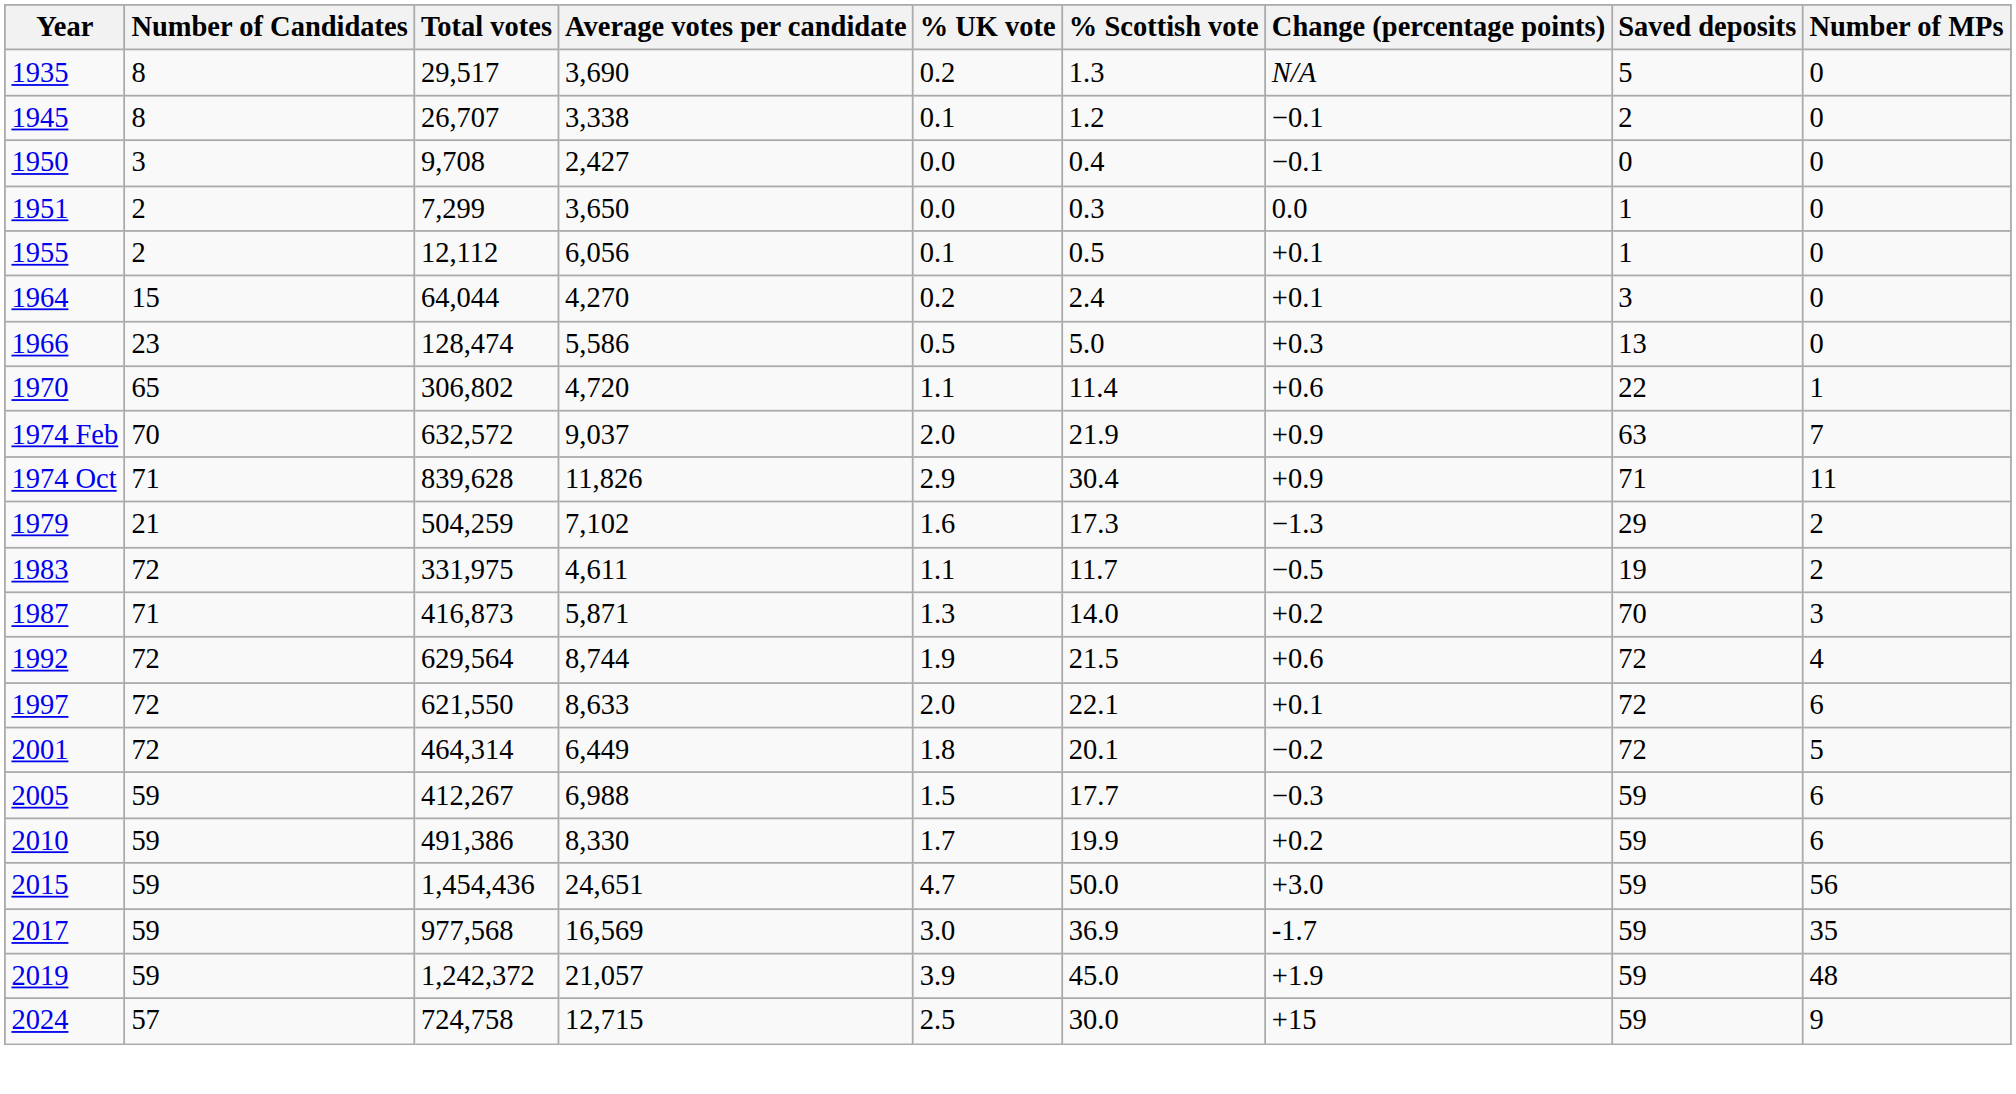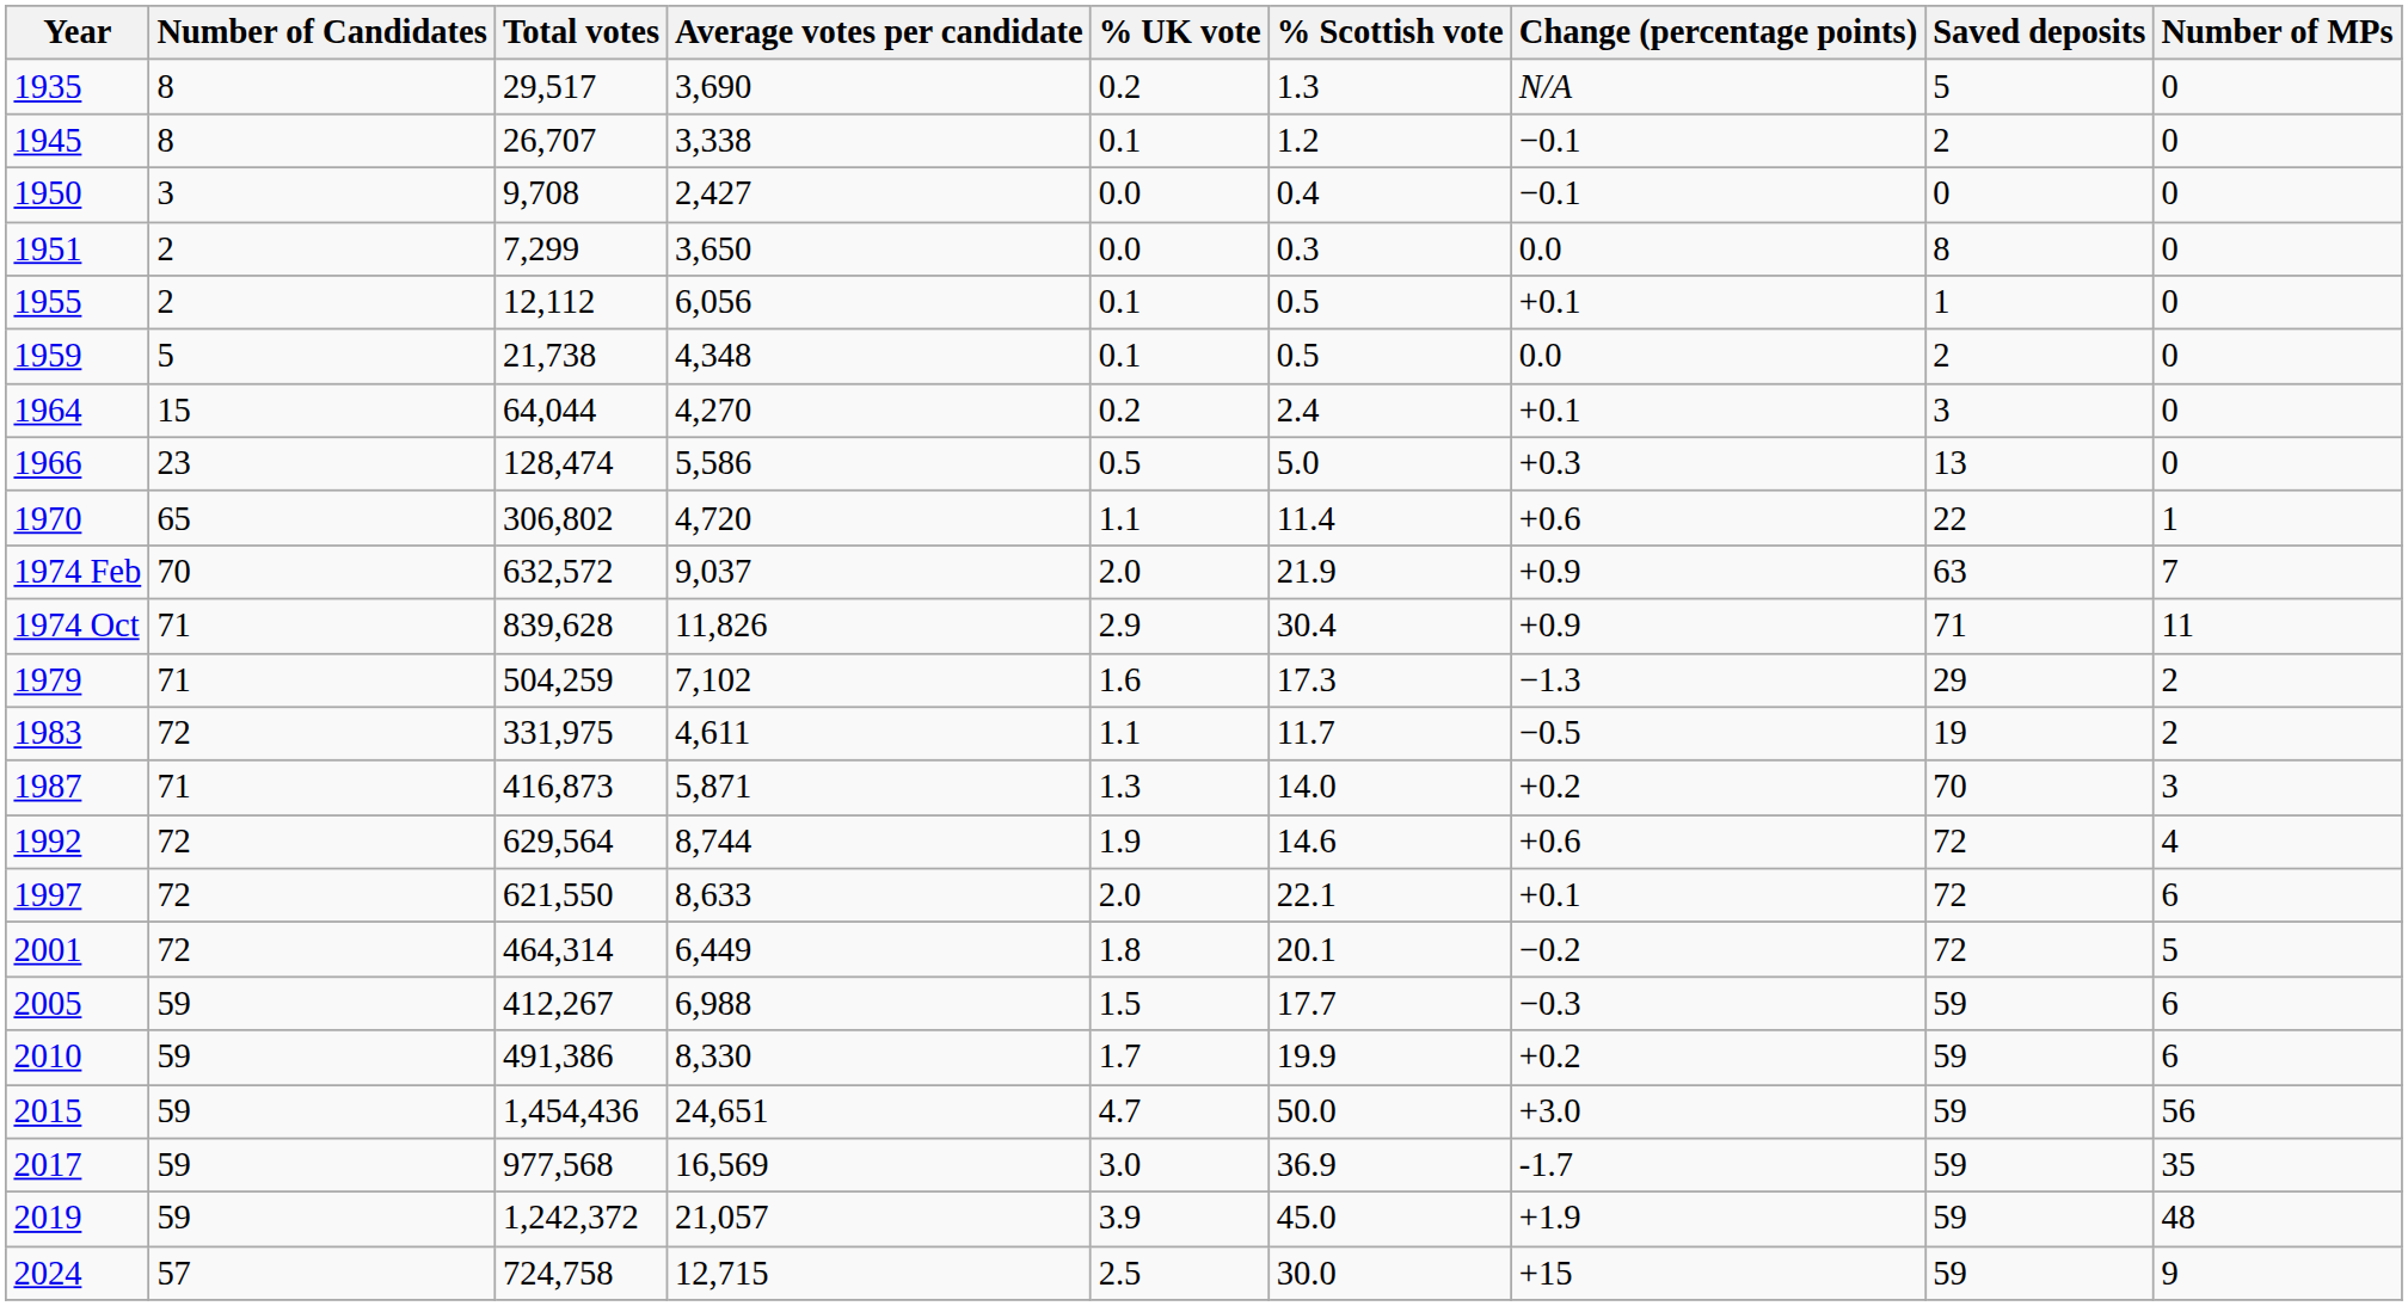 <table class="wikitable sortable">
 <tr>
 <th>Year</th>
 <th>Number of Candidates</th>
 <th>Total votes</th>
 <th>Average votes per candidate</th>
 <th>% UK vote</th>
 <th>% Scottish vote</th>
 <th>Change (percentage points)</th>
 <th>Saved deposits</th>
 <th>Number of MPs</th>
 </tr>
 <tr>
 <td><a href='#'>1935</a></td>
 <td>8</td>
 <td>29,517</td>
 <td>3,690</td>
 <td>0.2</td>
 <td>1.3</td>
 <td><em>N/A</em></td>
 <td>5</td>
 <td>0</td>
 </tr>
 <tr>
 <td><a href='#'>1945</a></td>
 <td>8</td>
 <td>26,707</td>
 <td>3,338</td>
 <td>0.1</td>
 <td>1.2</td>
 <td>−0.1</td>
 <td>2</td>
 <td>0</td>
 </tr>
 <tr>
 <td><a href='#'>1950</a></td>
 <td>3</td>
 <td>9,708</td>
 <td>2,427</td>
 <td>0.0</td>
 <td>0.4</td>
 <td>−0.1</td>
 <td>0</td>
 <td>0</td>
 </tr>
 <tr>
 <td><a href='#'>1951</a></td>
 <td>2</td>
 <td>7,299</td>
 <td>3,650</td>
 <td>0.0</td>
 <td>0.3</td>
 <td>0.0</td>
-<td>1</td>
+<td>8</td>
 <td>0</td>
 </tr>
 <tr>
 <td><a href='#'>1955</a></td>
 <td>2</td>
 <td>12,112</td>
 <td>6,056</td>
 <td>0.1</td>
 <td>0.5</td>
 <td>+0.1</td>
 <td>1</td>
+<td>0</td>
+</tr>
+<tr>
+<td><a href='#'>1959</a></td>
+<td>5</td>
+<td>21,738</td>
+<td>4,348</td>
+<td>0.1</td>
+<td>0.5</td>
+<td>0.0</td>
+<td>2</td>
 <td>0</td>
 </tr>
 <tr>
 <td><a href='#'>1964</a></td>
 <td>15</td>
 <td>64,044</td>
 <td>4,270</td>
 <td>0.2</td>
 <td>2.4</td>
 <td>+0.1</td>
 <td>3</td>
 <td>0</td>
 </tr>
 <tr>
 <td><a href='#'>1966</a></td>
 <td>23</td>
 <td>128,474</td>
 <td>5,586</td>
 <td>0.5</td>
 <td>5.0</td>
 <td>+0.3</td>
 <td>13</td>
 <td>0</td>
 </tr>
 <tr>
 <td><a href='#'>1970</a></td>
 <td>65</td>
 <td>306,802</td>
 <td>4,720</td>
 <td>1.1</td>
 <td>11.4</td>
 <td>+0.6</td>
 <td>22</td>
 <td>1</td>
 </tr>
 <tr>
 <td><a href='#'>1974 Feb</a></td>
 <td>70</td>
 <td>632,572</td>
 <td>9,037</td>
 <td>2.0</td>
 <td>21.9</td>
 <td>+0.9</td>
 <td>63</td>
 <td>7</td>
 </tr>
 <tr>
 <td><a href='#'>1974 Oct</a></td>
 <td>71</td>
 <td>839,628</td>
 <td>11,826</td>
 <td>2.9</td>
 <td>30.4</td>
 <td>+0.9</td>
 <td>71</td>
 <td>11</td>
 </tr>
 <tr>
 <td><a href='#'>1979</a></td>
-<td>21</td>
+<td>71</td>
 <td>504,259</td>
 <td>7,102</td>
 <td>1.6</td>
 <td>17.3</td>
 <td>−1.3</td>
 <td>29</td>
 <td>2</td>
 </tr>
 <tr>
 <td><a href='#'>1983</a></td>
 <td>72</td>
 <td>331,975</td>
 <td>4,611</td>
 <td>1.1</td>
 <td>11.7</td>
 <td>−0.5</td>
 <td>19</td>
 <td>2</td>
 </tr>
 <tr>
 <td><a href='#'>1987</a></td>
 <td>71</td>
 <td>416,873</td>
 <td>5,871</td>
 <td>1.3</td>
 <td>14.0</td>
 <td>+0.2</td>
 <td>70</td>
 <td>3</td>
 </tr>
 <tr>
 <td><a href='#'>1992</a></td>
 <td>72</td>
 <td>629,564</td>
 <td>8,744</td>
 <td>1.9</td>
-<td>21.5</td>
+<td>14.6</td>
 <td>+0.6</td>
 <td>72</td>
 <td>4</td>
 </tr>
 <tr>
 <td><a href='#'>1997</a></td>
 <td>72</td>
 <td>621,550</td>
 <td>8,633</td>
 <td>2.0</td>
 <td>22.1</td>
 <td>+0.1</td>
 <td>72</td>
 <td>6</td>
 </tr>
 <tr>
 <td><a href='#'>2001</a></td>
 <td>72</td>
 <td>464,314</td>
 <td>6,449</td>
 <td>1.8</td>
 <td>20.1</td>
 <td>−0.2</td>
 <td>72</td>
 <td>5</td>
 </tr>
 <tr>
 <td><a href='#'>2005</a></td>
 <td>59</td>
 <td>412,267</td>
 <td>6,988</td>
 <td>1.5</td>
 <td>17.7</td>
 <td>−0.3</td>
 <td>59</td>
 <td>6</td>
 </tr>
 <tr>
 <td><a href='#'>2010</a></td>
 <td>59</td>
 <td>491,386</td>
 <td>8,330</td>
 <td>1.7</td>
 <td>19.9</td>
 <td>+0.2</td>
 <td>59</td>
 <td>6</td>
 </tr>
 <tr>
 <td><a href='#'>2015</a></td>
 <td>59</td>
 <td>1,454,436</td>
 <td>24,651</td>
 <td>4.7</td>
 <td>50.0</td>
 <td>+3.0</td>
 <td>59</td>
 <td>56</td>
 </tr>
 <tr>
 <td><a href='#'>2017</a></td>
 <td>59</td>
 <td>977,568</td>
 <td>16,569</td>
 <td>3.0</td>
 <td>36.9</td>
 <td>-1.7</td>
 <td>59</td>
 <td>35</td>
 </tr>
 <tr>
 <td><a href='#'>2019</a></td>
 <td>59</td>
 <td>1,242,372</td>
 <td>21,057</td>
 <td>3.9</td>
 <td>45.0</td>
 <td>+1.9</td>
 <td>59</td>
 <td>48</td>
 </tr>
 <tr>
 <td><a href='#'>2024</a></td>
 <td>57</td>
 <td>724,758</td>
 <td>12,715</td>
 <td>2.5</td>
 <td>30.0</td>
 <td>+15</td>
 <td>59</td>
 <td>9</td>
 </tr>
 </table>
